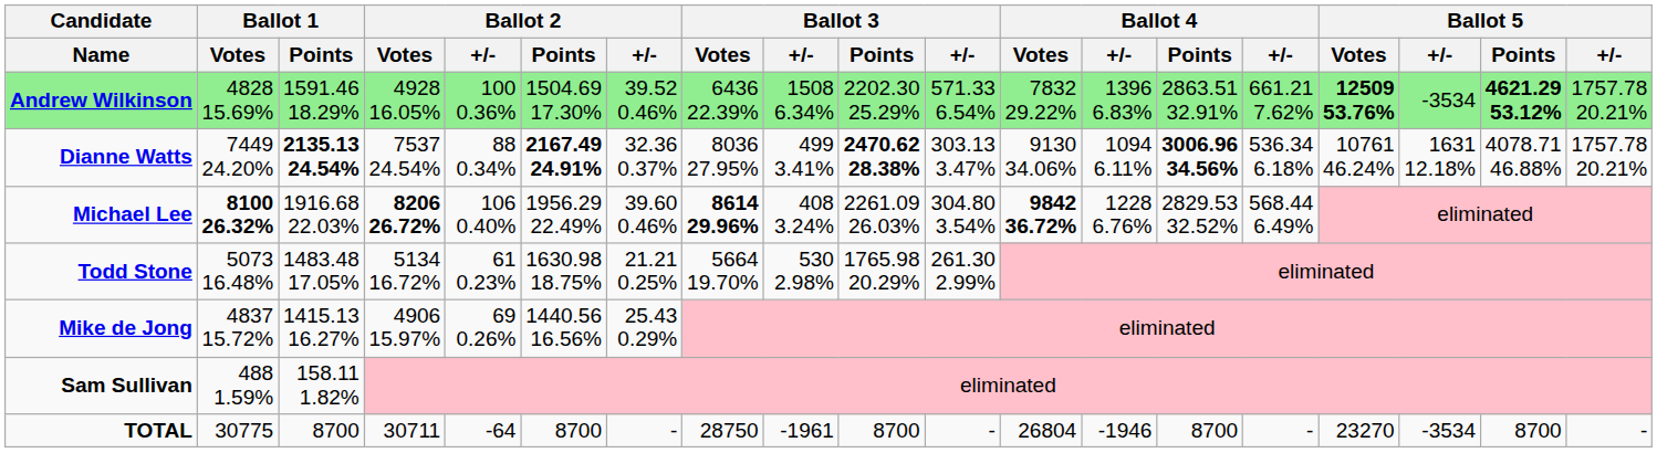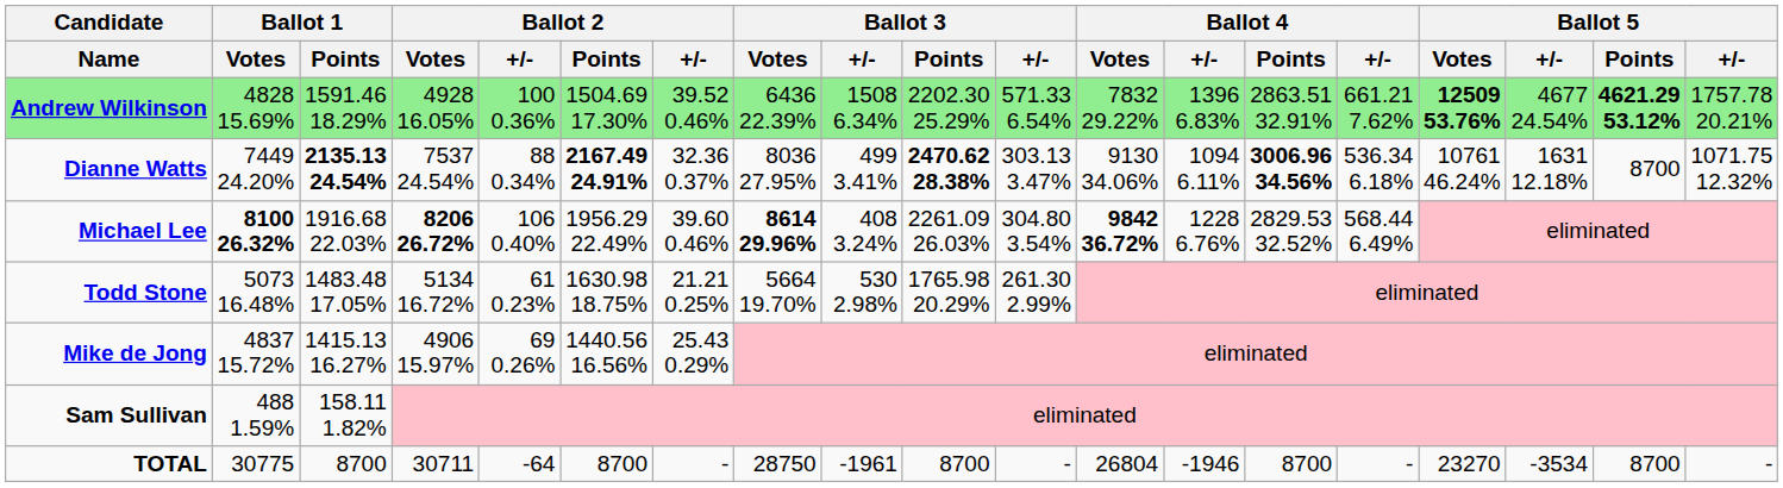 <table class="wikitable">
 <tr>
 <th>Candidate</th>
 <th colspan = "2">Ballot 1</th>
 <th colspan = "4">Ballot 2</th>
 <th colspan = "4">Ballot 3</th>
 <th colspan = "4">Ballot 4</th>
 <th colspan = "4">Ballot 5</th>
 </tr>
 <tr>
 <th>Name</th>
 <th style="width:50px;">Votes</th>
 <th style="width:50px;">Points</th>
 <th style="width:50px;">Votes</th>
 <th style="width:50px;">+/-</th>
 <th style="width:50px;">Points</th>
 <th style="width:50px;">+/-</th>
 <th style="width:50px;">Votes</th>
 <th style="width:50px;">+/-</th>
 <th style="width:50px;">Points</th>
 <th style="width:50px;">+/-</th>
 <th style="width:50px;">Votes</th>
 <th style="width:50px;">+/-</th>
 <th style="width:50px;">Points</th>
 <th style="width:50px;">+/-</th>
 <th style="width:50px;">Votes</th>
 <th style="width:50px;">+/-</th>
 <th style="width:50px;">Points</th>
 <th style="width:50px;">+/-</th>
 </tr>
 <tr style="text-align:right;background:lightgreen;">
 <td><strong><a href='#'>Andrew Wilkinson</a></strong></td>
 <td>4828<br>15.69%</td>
 <td>1591.46<br>18.29%</td>
 <td>4928<br>16.05%</td>
 <td>100<br>0.36%</td>
 <td>1504.69<br>17.30%</td>
 <td>39.52<br>0.46%</td>
 <td>6436<br>22.39%</td>
 <td>1508<br>6.34%</td>
 <td>2202.30<br>25.29%</td>
 <td>571.33<br>6.54%</td>
 <td>7832<br>29.22%</td>
 <td>1396<br>6.83%</td>
 <td>2863.51<br>32.91%</td>
 <td>661.21<br>7.62%</td>
 <td><strong>12509<br>53.76%</strong></td>
-<td>-3534</td>
+<td>4677<br>24.54%</td>
 <td><strong>4621.29<br>53.12%</strong></td>
 <td>1757.78<br>20.21%</td>
 </tr>
 <tr style="text-align:right;">
 <td><strong><a href='#'>Dianne Watts</a></strong></td>
 <td>7449<br>24.20%</td>
 <td><strong>2135.13<br>24.54%</strong></td>
 <td>7537<br>24.54%</td>
 <td>88<br>0.34%</td>
 <td><strong>2167.49<br>24.91%</strong></td>
 <td>32.36<br>0.37%</td>
 <td>8036<br>27.95%</td>
 <td>499<br>3.41%</td>
 <td><strong>2470.62<br>28.38%</strong></td>
 <td>303.13<br>3.47%</td>
 <td>9130<br>34.06%</td>
 <td>1094<br>6.11%</td>
 <td><strong>3006.96<br>34.56%</strong></td>
 <td>536.34<br>6.18%</td>
 <td>10761<br>46.24%</td>
 <td>1631<br>12.18%</td>
-<td>4078.71<br>46.88%</td>
-<td>1757.78<br>20.21%</td>
+<td>8700</td>
+<td>1071.75<br>12.32%</td>
 </tr>
 <tr style="text-align:right;">
 <td><strong><a href='#'>Michael Lee</a></strong></td>
 <td><strong>8100<br>26.32%</strong></td>
 <td>1916.68<br>22.03%</td>
 <td><strong>8206<br>26.72%</strong></td>
 <td>106<br>0.40%</td>
 <td>1956.29<br>22.49%</td>
 <td>39.60<br>0.46%</td>
 <td><strong>8614<br>29.96%</strong></td>
 <td>408<br>3.24%</td>
 <td>2261.09<br>26.03%</td>
 <td>304.80<br>3.54%</td>
 <td><strong>9842<br>36.72%</strong></td>
 <td>1228<br>6.76%</td>
 <td>2829.53<br>32.52%</td>
 <td>568.44<br>6.49%</td>
 <td style="text-align:center; background:pink" colspan=4>eliminated</td>
 </tr>
 <tr style="text-align:right;">
 <td><strong><a href='#'>Todd Stone</a></strong></td>
 <td>5073<br>16.48%</td>
 <td>1483.48<br>17.05%</td>
 <td>5134<br>16.72%</td>
 <td>61<br>0.23%</td>
 <td>1630.98<br>18.75%</td>
 <td>21.21<br>0.25%</td>
 <td>5664<br>19.70%</td>
 <td>530<br>2.98%</td>
 <td>1765.98<br>20.29%</td>
 <td>261.30<br>2.99%</td>
 <td style="text-align:center; background:pink" colspan=8>eliminated</td>
 </tr>
 <tr style="text-align:right;">
 <td><strong><a href='#'>Mike de Jong</a></strong></td>
 <td>4837<br>15.72%</td>
 <td>1415.13<br>16.27%</td>
 <td>4906<br>15.97%</td>
 <td>69<br>0.26%</td>
 <td>1440.56<br>16.56%</td>
 <td>25.43<br>0.29%</td>
 <td style="text-align:center; background:pink" colspan=12>eliminated</td>
 </tr>
 <tr style="text-align:right;">
 <td><strong>Sam Sullivan</strong></td>
 <td>488<br>1.59%</td>
 <td>158.11<br>1.82%</td>
 <td style="text-align:center; background:pink" colspan=16>eliminated</td>
 </tr>
 <tr style="text-align:right;">
 <td><strong>TOTAL</strong></td>
 <td>30775</td>
 <td>8700</td>
 <td>30711</td>
 <td>-64</td>
 <td>8700</td>
 <td>-</td>
 <td>28750</td>
 <td>-1961</td>
 <td>8700</td>
 <td>-</td>
 <td>26804</td>
 <td>-1946</td>
 <td>8700</td>
 <td>-</td>
 <td>23270</td>
 <td>-3534</td>
 <td>8700</td>
 <td>-</td>
 </tr>
 </table>
